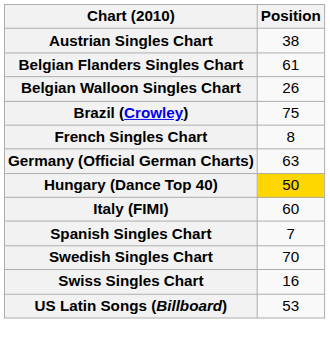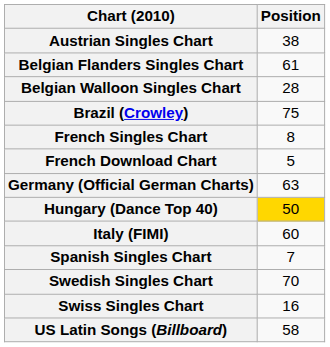 <table class="wikitable sortable plainrowheaders">
 <tr>
 <th scope="col">Chart (2010)</th>
 <th scope="col">Position</th>
 </tr>
 <tr>
 <th scope="row">Austrian Singles Chart</th>
 <td style="text-align:center;">38</td>
 </tr>
 <tr>
 <th scope="row">Belgian Flanders Singles Chart</th>
 <td style="text-align:center;">61</td>
 </tr>
 <tr>
 <th scope="row">Belgian Walloon Singles Chart</th>
-<td style="text-align:center;">26</td>
+<td style="text-align:center;">28</td>
 </tr>
 <tr>
 <th scope="row">Brazil (<a href='#'>Crowley</a>)</th>
 <td style="text-align:center;">75</td>
 </tr>
 <tr>
 <th scope="row">French Singles Chart</th>
 <td style="text-align:center;">8</td>
+</tr>
+<tr>
+<th scope="row">French Download Chart</th>
+<td style="text-align:center;">5</td>
 </tr>
 <tr>
 <th scope="row">Germany (Official German Charts)</th>
 <td style="text-align:center;">63</td>
 </tr>
 <tr>
 <th scope="row">Hungary (Dance Top 40)</th>
 <td style="background: gold; text-align:center;">50</td>
 </tr>
 <tr>
 <th scope="row">Italy (FIMI)</th>
 <td style="text-align:center;">60</td>
 </tr>
 <tr>
 <th scope="row">Spanish Singles Chart</th>
 <td style="text-align:center;">7</td>
 </tr>
 <tr>
 <th scope="row">Swedish Singles Chart</th>
 <td style="text-align:center;">70</td>
 </tr>
 <tr>
 <th scope="row">Swiss Singles Chart</th>
 <td style="text-align:center;">16</td>
 </tr>
 <tr>
 <th scope="row">US Latin Songs (<em>Billboard</em>)</th>
-<td style="text-align:center;">53</td>
+<td style="text-align:center;">58</td>
 </tr>
 </table>
